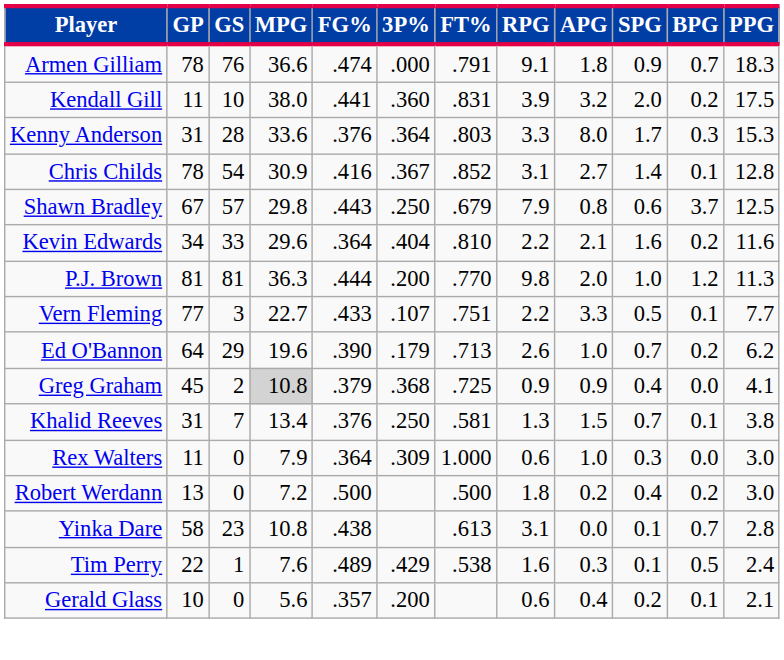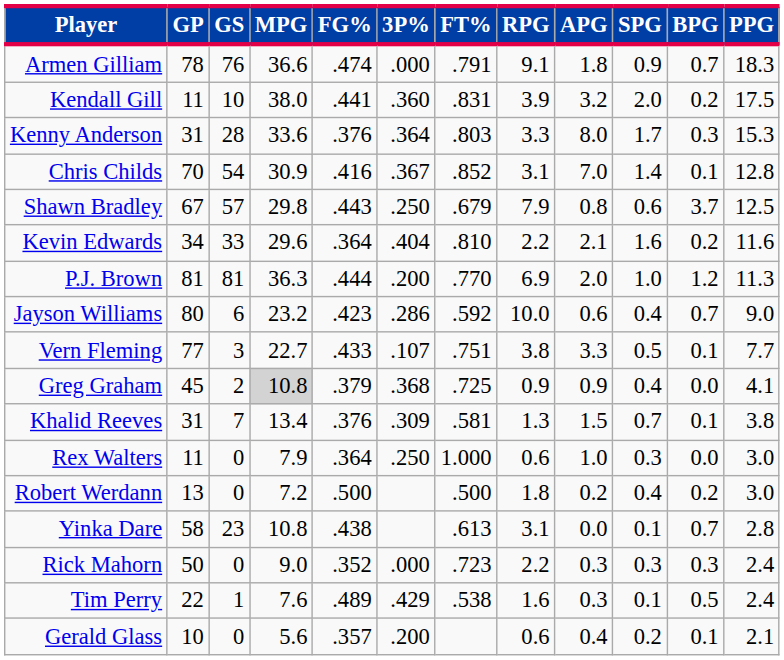 <table class="wikitable sortable" style="text-align:right;">
 <tr>
 <th style="background:#003DA5; color:#FFFFFF; border-top:#E40046 3px solid; border-bottom:#E40046 3px solid;">Player</th>
 <th style="background:#003DA5; color:#FFFFFF; border-top:#E40046 3px solid; border-bottom:#E40046 3px solid;">GP</th>
 <th style="background:#003DA5; color:#FFFFFF; border-top:#E40046 3px solid; border-bottom:#E40046 3px solid;">GS</th>
 <th style="background:#003DA5; color:#FFFFFF; border-top:#E40046 3px solid; border-bottom:#E40046 3px solid;">MPG</th>
 <th style="background:#003DA5; color:#FFFFFF; border-top:#E40046 3px solid; border-bottom:#E40046 3px solid;">FG%</th>
 <th style="background:#003DA5; color:#FFFFFF; border-top:#E40046 3px solid; border-bottom:#E40046 3px solid;">3P%</th>
 <th style="background:#003DA5; color:#FFFFFF; border-top:#E40046 3px solid; border-bottom:#E40046 3px solid;">FT%</th>
 <th style="background:#003DA5; color:#FFFFFF; border-top:#E40046 3px solid; border-bottom:#E40046 3px solid;">RPG</th>
 <th style="background:#003DA5; color:#FFFFFF; border-top:#E40046 3px solid; border-bottom:#E40046 3px solid;">APG</th>
 <th style="background:#003DA5; color:#FFFFFF; border-top:#E40046 3px solid; border-bottom:#E40046 3px solid;">SPG</th>
 <th style="background:#003DA5; color:#FFFFFF; border-top:#E40046 3px solid; border-bottom:#E40046 3px solid;">BPG</th>
 <th style="background:#003DA5; color:#FFFFFF; border-top:#E40046 3px solid; border-bottom:#E40046 3px solid;">PPG</th>
 </tr>
 <tr>
 <td><a href='#'>Armen Gilliam</a></td>
 <td>78</td>
 <td>76</td>
 <td>36.6</td>
 <td>.474</td>
 <td>.000</td>
 <td>.791</td>
 <td>9.1</td>
 <td>1.8</td>
 <td>0.9</td>
 <td>0.7</td>
 <td>18.3</td>
 </tr>
 <tr>
 <td><a href='#'>Kendall Gill</a></td>
 <td>11</td>
 <td>10</td>
 <td>38.0</td>
 <td>.441</td>
 <td>.360</td>
 <td>.831</td>
 <td>3.9</td>
 <td>3.2</td>
 <td>2.0</td>
 <td>0.2</td>
 <td>17.5</td>
 </tr>
 <tr>
 <td><a href='#'>Kenny Anderson</a></td>
 <td>31</td>
 <td>28</td>
 <td>33.6</td>
 <td>.376</td>
 <td>.364</td>
 <td>.803</td>
 <td>3.3</td>
 <td>8.0</td>
 <td>1.7</td>
 <td>0.3</td>
 <td>15.3</td>
 </tr>
 <tr>
 <td><a href='#'>Chris Childs</a></td>
-<td>78</td>
+<td>70</td>
 <td>54</td>
 <td>30.9</td>
 <td>.416</td>
 <td>.367</td>
 <td>.852</td>
 <td>3.1</td>
-<td>2.7</td>
+<td>7.0</td>
 <td>1.4</td>
 <td>0.1</td>
 <td>12.8</td>
 </tr>
 <tr>
 <td><a href='#'>Shawn Bradley</a></td>
 <td>67</td>
 <td>57</td>
 <td>29.8</td>
 <td>.443</td>
 <td>.250</td>
 <td>.679</td>
 <td>7.9</td>
 <td>0.8</td>
 <td>0.6</td>
 <td>3.7</td>
 <td>12.5</td>
 </tr>
 <tr>
 <td><a href='#'>Kevin Edwards</a></td>
 <td>34</td>
 <td>33</td>
 <td>29.6</td>
 <td>.364</td>
 <td>.404</td>
 <td>.810</td>
 <td>2.2</td>
 <td>2.1</td>
 <td>1.6</td>
 <td>0.2</td>
 <td>11.6</td>
 </tr>
 <tr>
 <td><a href='#'>P.J. Brown</a></td>
 <td>81</td>
 <td>81</td>
 <td>36.3</td>
 <td>.444</td>
 <td>.200</td>
 <td>.770</td>
-<td>9.8</td>
+<td>6.9</td>
 <td>2.0</td>
 <td>1.0</td>
 <td>1.2</td>
 <td>11.3</td>
+</tr>
+<tr>
+<td><a href='#'>Jayson Williams</a></td>
+<td>80</td>
+<td>6</td>
+<td>23.2</td>
+<td>.423</td>
+<td>.286</td>
+<td>.592</td>
+<td>10.0</td>
+<td>0.6</td>
+<td>0.4</td>
+<td>0.7</td>
+<td>9.0</td>
 </tr>
 <tr>
 <td><a href='#'>Vern Fleming</a></td>
 <td>77</td>
 <td>3</td>
 <td>22.7</td>
 <td>.433</td>
 <td>.107</td>
 <td>.751</td>
-<td>2.2</td>
+<td>3.8</td>
 <td>3.3</td>
 <td>0.5</td>
 <td>0.1</td>
 <td>7.7</td>
-</tr>
-<tr>
-<td><a href='#'>Ed O'Bannon</a></td>
-<td>64</td>
-<td>29</td>
-<td>19.6</td>
-<td>.390</td>
-<td>.179</td>
-<td>.713</td>
-<td>2.6</td>
-<td>1.0</td>
-<td>0.7</td>
-<td>0.2</td>
-<td>6.2</td>
 </tr>
 <tr>
 <td><a href='#'>Greg Graham</a></td>
 <td>45</td>
 <td>2</td>
 <td style="background: lightgrey;">10.8</td>
 <td>.379</td>
 <td>.368</td>
 <td>.725</td>
 <td>0.9</td>
 <td>0.9</td>
 <td>0.4</td>
 <td>0.0</td>
 <td>4.1</td>
 </tr>
 <tr>
 <td><a href='#'>Khalid Reeves</a></td>
 <td>31</td>
 <td>7</td>
 <td>13.4</td>
 <td>.376</td>
-<td>.250</td>
+<td>.309</td>
 <td>.581</td>
 <td>1.3</td>
 <td>1.5</td>
 <td>0.7</td>
 <td>0.1</td>
 <td>3.8</td>
 </tr>
 <tr>
 <td><a href='#'>Rex Walters</a></td>
 <td>11</td>
 <td>0</td>
 <td>7.9</td>
 <td>.364</td>
-<td>.309</td>
+<td>.250</td>
 <td>1.000</td>
 <td>0.6</td>
 <td>1.0</td>
 <td>0.3</td>
 <td>0.0</td>
 <td>3.0</td>
 </tr>
 <tr>
 <td><a href='#'>Robert Werdann</a></td>
 <td>13</td>
 <td>0</td>
 <td>7.2</td>
 <td>.500</td>
 <td></td>
 <td>.500</td>
 <td>1.8</td>
 <td>0.2</td>
 <td>0.4</td>
 <td>0.2</td>
 <td>3.0</td>
 </tr>
 <tr>
 <td><a href='#'>Yinka Dare</a></td>
 <td>58</td>
 <td>23</td>
 <td>10.8</td>
 <td>.438</td>
 <td></td>
 <td>.613</td>
 <td>3.1</td>
 <td>0.0</td>
 <td>0.1</td>
 <td>0.7</td>
 <td>2.8</td>
 </tr>
 <tr>
+<td><a href='#'>Rick Mahorn</a></td>
+<td>50</td>
+<td>0</td>
+<td>9.0</td>
+<td>.352</td>
+<td>.000</td>
+<td>.723</td>
+<td>2.2</td>
+<td>0.3</td>
+<td>0.3</td>
+<td>0.3</td>
+<td>2.4</td>
+</tr>
+<tr>
 <td><a href='#'>Tim Perry</a></td>
 <td>22</td>
 <td>1</td>
 <td>7.6</td>
 <td>.489</td>
 <td>.429</td>
 <td>.538</td>
 <td>1.6</td>
 <td>0.3</td>
 <td>0.1</td>
 <td>0.5</td>
 <td>2.4</td>
 </tr>
 <tr>
 <td><a href='#'>Gerald Glass</a></td>
 <td>10</td>
 <td>0</td>
 <td>5.6</td>
 <td>.357</td>
 <td>.200</td>
 <td></td>
 <td>0.6</td>
 <td>0.4</td>
 <td>0.2</td>
 <td>0.1</td>
 <td>2.1</td>
 </tr>
 </table>
